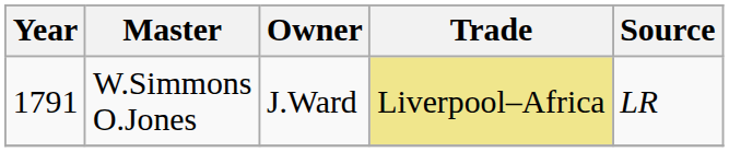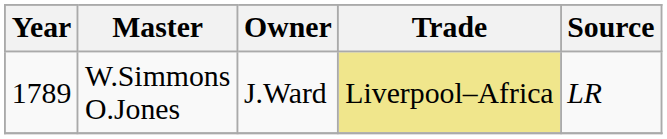 <table class=" wikitable">
 <tr>
 <th>Year</th>
 <th>Master</th>
 <th>Owner</th>
 <th>Trade</th>
 <th>Source</th>
 </tr>
 <tr>
-<td>1791</td>
+<td>1789</td>
 <td>W.Simmons<br>O.Jones</td>
 <td>J.Ward</td>
 <td style="background: khaki;">Liverpool–Africa</td>
 <td><em>LR</em></td>
 </tr>
 <tr>
 </tr>
 </table>
